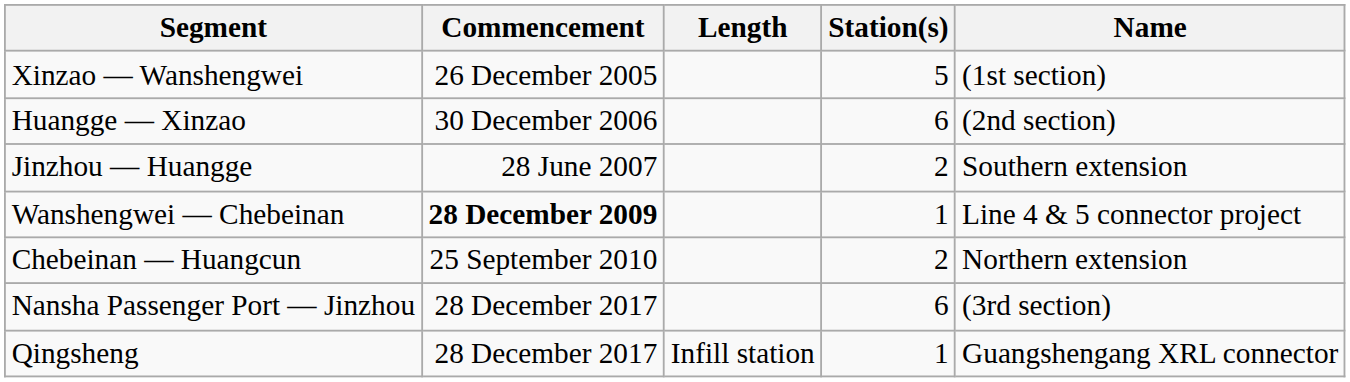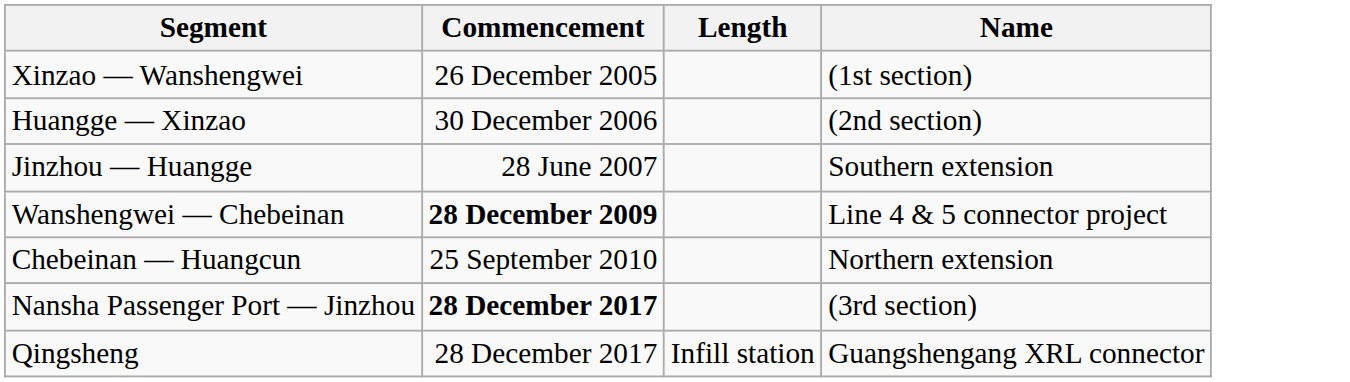 <table class="wikitable" style="border-collapse: collapse; text-align: right;">
 <tr>
 <th>Segment</th>
 <th>Commencement</th>
 <th>Length</th>
-<th>Station(s)</th>
 <th>Name</th>
 </tr>
 <tr>
 <td style="text-align: left;">Xinzao — Wanshengwei</td>
 <td>26 December 2005</td>
 <td></td>
-<td>5</td>
 <td style="text-align: left;">(1st section)</td>
 </tr>
 <tr>
 <td style="text-align: left;">Huangge — Xinzao</td>
 <td>30 December 2006</td>
 <td></td>
-<td>6</td>
 <td style="text-align: left;">(2nd section)</td>
 </tr>
 <tr>
 <td style="text-align: left;">Jinzhou — Huangge</td>
 <td>28 June 2007</td>
 <td></td>
-<td>2</td>
 <td style="text-align: left;">Southern extension</td>
 </tr>
 <tr>
 <td style="text-align: left;">Wanshengwei — Chebeinan</td>
 <td><strong>28 December 2009</strong></td>
 <td></td>
-<td>1</td>
 <td style="text-align: left;">Line 4 & 5 connector project</td>
 </tr>
 <tr>
 <td style="text-align: left;">Chebeinan — Huangcun</td>
 <td>25 September 2010</td>
 <td></td>
-<td>2</td>
 <td style="text-align: left;">Northern extension</td>
 </tr>
 <tr>
 <td style="text-align: left;">Nansha Passenger Port — Jinzhou</td>
-<td>28 December 2017</td>
+<td><strong>28 December 2017</strong></td>
 <td></td>
-<td>6</td>
 <td style="text-align: left;">(3rd section)</td>
 </tr>
 <tr>
 <td style="text-align: left;">Qingsheng</td>
 <td>28 December 2017</td>
 <td>Infill station</td>
-<td>1</td>
 <td style="text-align: left;">Guangshengang XRL connector</td>
 </tr>
 </table>
